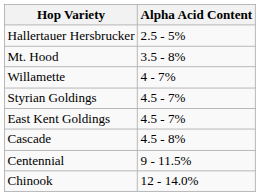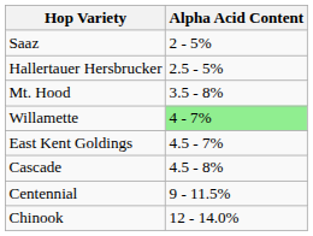 <table class="wikitable">
 <tr>
 <th>Hop Variety</th>
 <th>Alpha Acid Content</th>
+</tr>
+<tr>
+<td>Saaz</td>
+<td>2 - 5%</td>
 </tr>
 <tr>
 <td>Hallertauer Hersbrucker</td>
 <td>2.5 - 5%</td>
 </tr>
 <tr>
 <td>Mt. Hood</td>
 <td>3.5 - 8%</td>
 </tr>
 <tr>
 <td>Willamette</td>
-<td>4 - 7%</td>
-</tr>
-<tr>
-<td>Styrian Goldings</td>
-<td>4.5 - 7%</td>
+<td style="background: lightgreen;">4 - 7%</td>
 </tr>
 <tr>
 <td>East Kent Goldings</td>
 <td>4.5 - 7%</td>
 </tr>
 <tr>
 <td>Cascade</td>
 <td>4.5 - 8%</td>
 </tr>
 <tr>
 <td>Centennial</td>
 <td>9 - 11.5%</td>
 </tr>
 <tr>
 <td>Chinook</td>
 <td>12 - 14.0%</td>
 </tr>
 </table>
